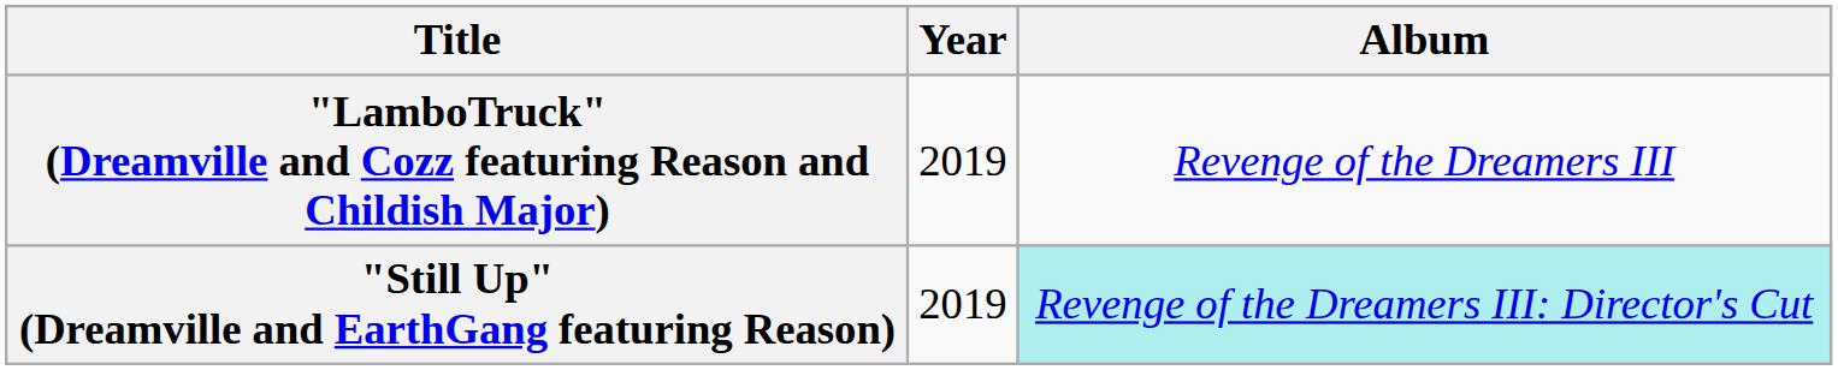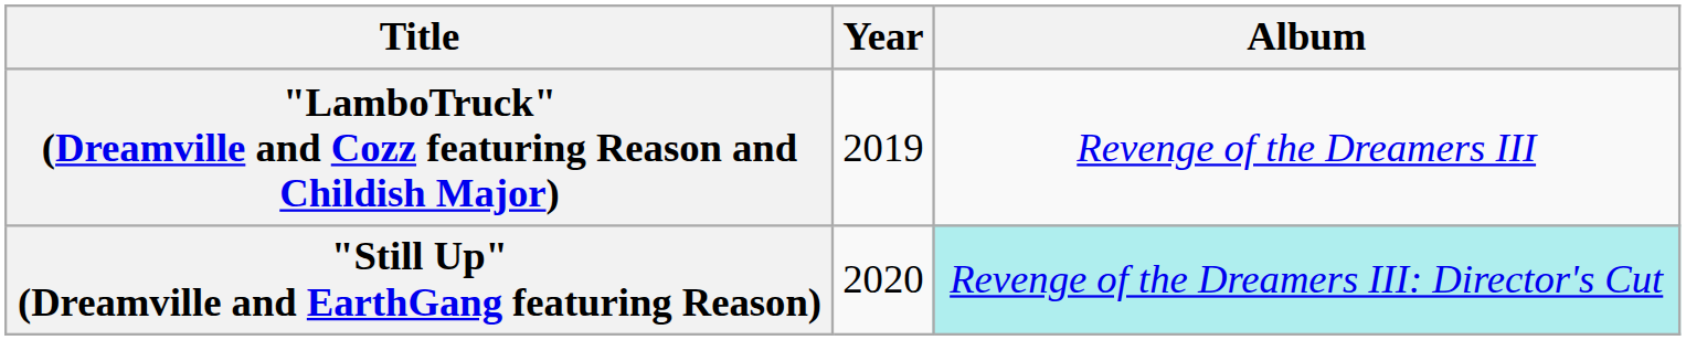 <table class="wikitable plainrowheaders" style="text-align:center;">
 <tr>
 <th scope="col" style="width:20em;">Title</th>
 <th scope="col" style="width:1em;">Year</th>
 <th scope="col" style="width:18em;">Album</th>
 </tr>
 <tr>
 <th scope="row">"LamboTruck"<br><span>(<a href='#'>Dreamville</a> and <a href='#'>Cozz</a> featuring Reason and <a href='#'>Childish Major</a>)</span></th>
 <td>2019</td>
 <td><em><a href='#'>Revenge of the Dreamers III</a></em></td>
 </tr>
 <tr>
 <th scope="row">"Still Up"<br><span>(Dreamville and <a href='#'>EarthGang</a> featuring Reason)</span></th>
-<td>2019</td>
+<td>2020</td>
 <td style="background: paleturquoise;"><em><a href='#'>Revenge of the Dreamers III: Director's Cut</a></em></td>
 </tr>
 </table>
